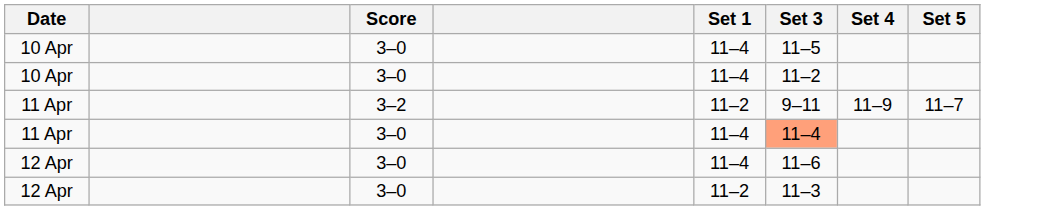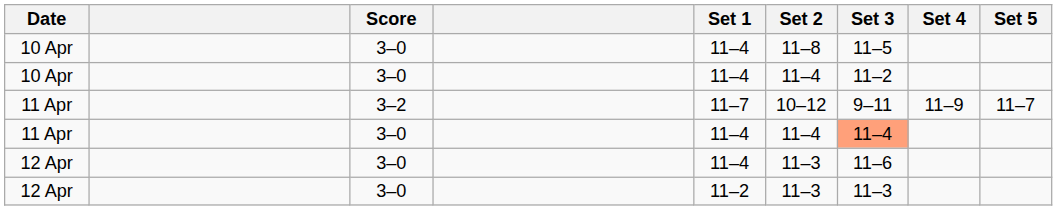 <table class="wikitable" style="text-align: center; font-size:90% ">
 <tr>
 <th width="60">Date</th>
 <th align="right" width="200"></th>
 <th width="60">Score</th>
 <th align="left" width="200"></th>
 <th width="50">Set 1</th>
+<th width="50">Set 2</th>
 <th width="50">Set 3</th>
 <th width="50">Set 4</th>
 <th width="50">Set 5</th>
 </tr>
 <tr>
 <td>10 Apr</td>
 <td align=left><strong></strong></td>
 <td align=center>3–0</td>
 <td align=left></td>
 <td>11–4</td>
+<td>11–8</td>
 <td>11–5</td>
 <td></td>
 <td></td>
 </tr>
 <tr>
 <td>10 Apr</td>
 <td align=left><strong></strong></td>
 <td align=center>3–0</td>
 <td align=left></td>
 <td>11–4</td>
+<td>11–4</td>
 <td>11–2</td>
 <td></td>
 <td></td>
 </tr>
 <tr>
 <td>11 Apr</td>
 <td align=left><strong></strong></td>
 <td align=center>3–2</td>
 <td align=left></td>
-<td>11–2</td>
+<td>11–7</td>
+<td>10–12</td>
 <td>9–11</td>
 <td>11–9</td>
 <td>11–7</td>
 </tr>
 <tr>
 <td>11 Apr</td>
 <td align=left><strong></strong></td>
 <td align=center>3–0</td>
 <td align=left></td>
+<td>11–4</td>
 <td>11–4</td>
 <td style="background: lightsalmon;">11–4</td>
 <td></td>
 <td></td>
 </tr>
 <tr>
 <td>12 Apr</td>
 <td align=left><strong></strong></td>
 <td align=center>3–0</td>
 <td align=left></td>
 <td>11–4</td>
+<td>11–3</td>
 <td>11–6</td>
 <td></td>
 <td></td>
 </tr>
 <tr>
 <td>12 Apr</td>
 <td align=left><strong></strong></td>
 <td align=center>3–0</td>
 <td align=left></td>
 <td>11–2</td>
 <td>11–3</td>
+<td>11–3</td>
 <td></td>
 <td></td>
 </tr>
 </table>
